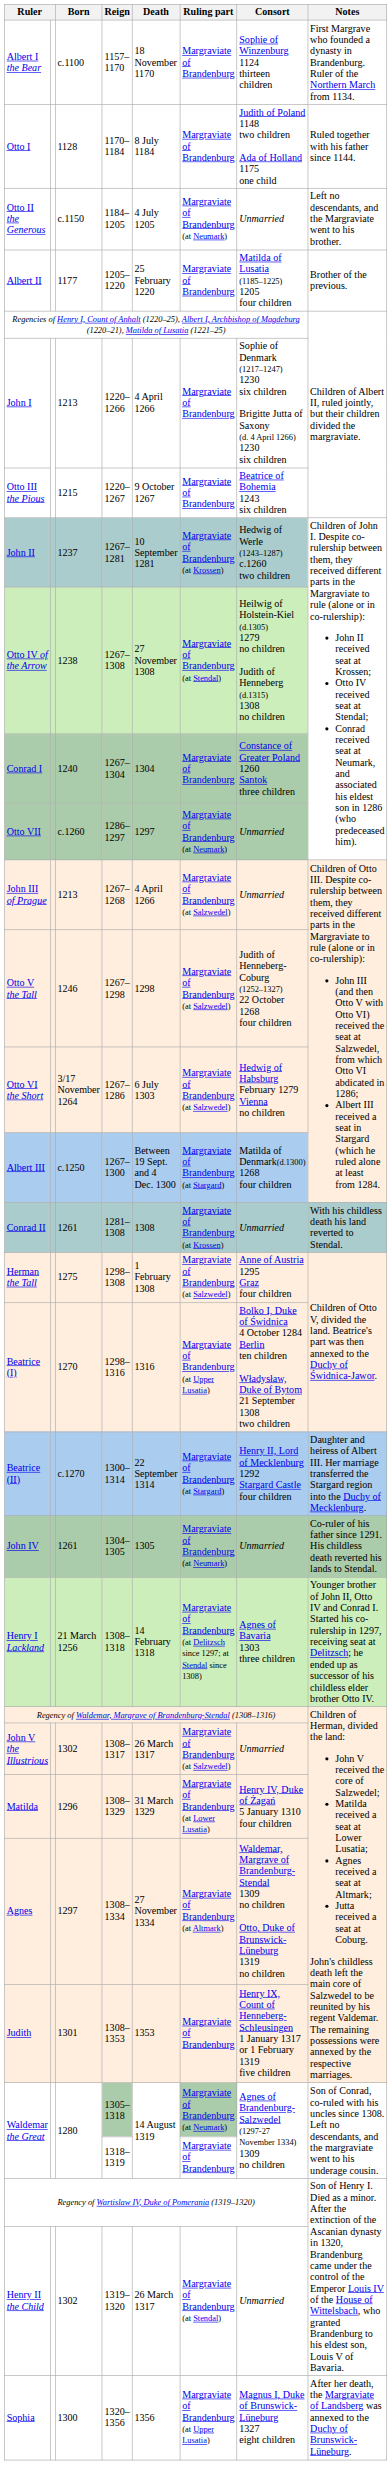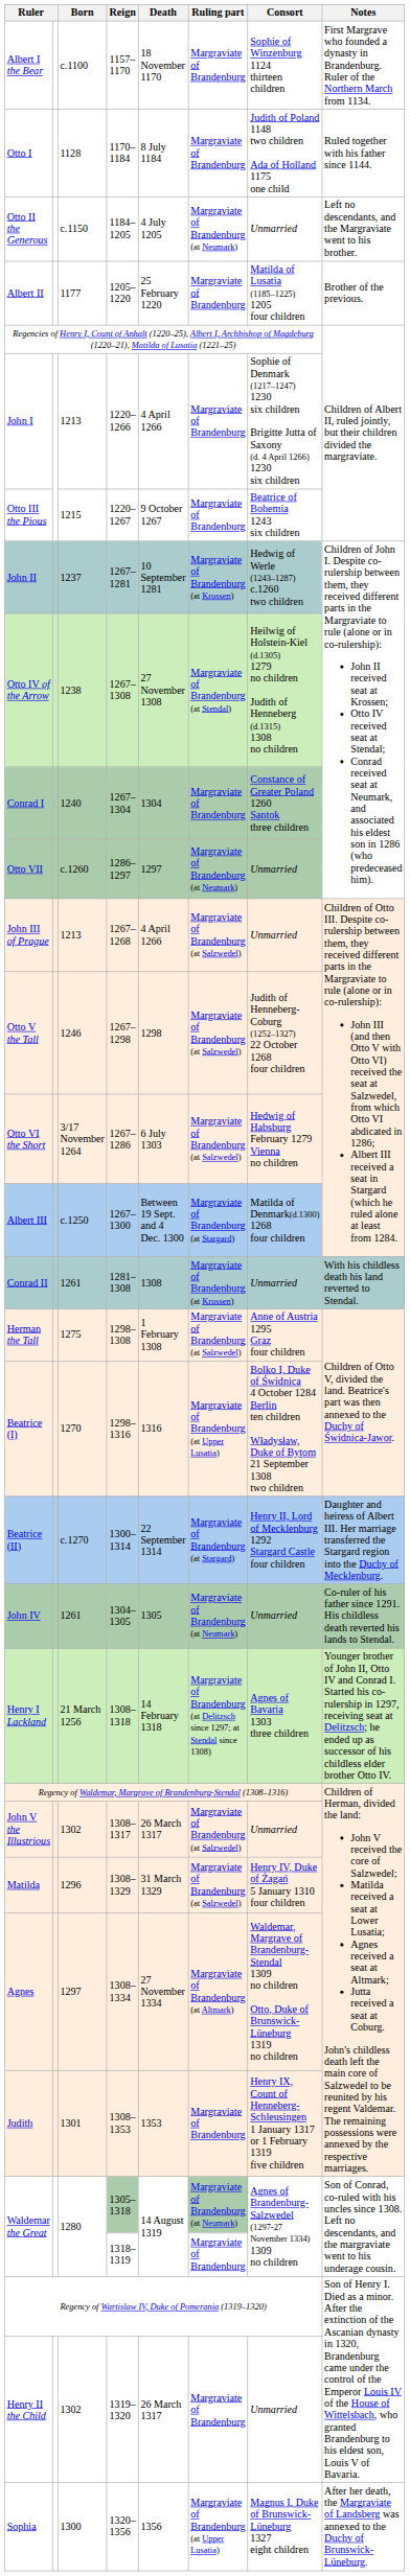 <table class="wikitable">
 <tr>
 <th colspan=2>Ruler</th>
 <th>Born</th>
 <th>Reign</th>
 <th>Death</th>
 <th>Ruling part</th>
 <th>Consort</th>
 <th>Notes</th>
 </tr>
 <tr style="background:#fff">
 <td><a href='#'>Albert I <em>the Bear</em></a></td>
 <td></td>
 <td>c.1100</td>
 <td>1157–1170</td>
 <td>18 November 1170</td>
 <td><a href='#'>Margraviate of Brandenburg</a></td>
 <td><a href='#'>Sophie of Winzenburg</a><br>1124<br>thirteen children</td>
 <td>First Margrave who founded a dynasty in Brandenburg. Ruler of the <a href='#'>Northern March</a> from 1134.</td>
 </tr>
 <tr style="background:#fff">
 <td><a href='#'>Otto I</a></td>
 <td></td>
 <td>1128</td>
 <td>1170–1184</td>
 <td>8 July 1184</td>
 <td><a href='#'>Margraviate of Brandenburg</a></td>
 <td><a href='#'>Judith of Poland</a><br>1148<br>two children<br><br><a href='#'>Ada of Holland</a><br>1175<br>one child</td>
 <td>Ruled together with his father since 1144.</td>
 </tr>
 <tr style="background:#fff">
 <td><a href='#'>Otto II <em>the Generous</em></a></td>
 <td></td>
 <td>c.1150</td>
 <td>1184–1205</td>
 <td>4 July 1205</td>
 <td><a href='#'>Margraviate of Brandenburg</a><br><small>(at <a href='#'>Neumark</a>)</small></td>
 <td><em>Unmarried</em></td>
 <td>Left no descendants, and the Margraviate went to his brother.</td>
 </tr>
 <tr style="background:#fff">
 <td><a href='#'>Albert II</a></td>
 <td></td>
 <td>1177</td>
 <td>1205–1220</td>
 <td>25 February 1220</td>
 <td><a href='#'>Margraviate of Brandenburg</a></td>
 <td><a href='#'>Matilda of Lusatia</a><br><small>(1185–1225)</small><br>1205<br>four children</td>
 <td>Brother of the previous.</td>
 </tr>
 <tr style="background:#fff">
 <td colspan="7" align=center><small><em>Regencies of <a href='#'>Henry I, Count of Anhalt</a> (1220–25), <a href='#'>Albert I, Archbishop of Magdeburg</a> (1220–21), <a href='#'>Matilda of Lusatia</a> (1221–25)</em></small></td>
 <td rowspan="3">Children of Albert II, ruled jointly, but their children divided the margraviate.</td>
 </tr>
 <tr style="background:#fff">
 <td><a href='#'>John I</a></td>
 <td rowspan="2"></td>
 <td>1213</td>
 <td>1220–1266</td>
 <td>4 April 1266</td>
 <td><a href='#'>Margraviate of Brandenburg</a></td>
 <td>Sophie of Denmark<br><small>(1217–1247)</small><br>1230<br>six children<br><br>Brigitte Jutta of Saxony<br><small>(d. 4 April 1266)</small><br>1230<br>six children</td>
 </tr>
 <tr style="background:#fff">
 <td><a href='#'>Otto III <em>the Pious</em></a></td>
 <td>1215</td>
 <td>1220–1267</td>
 <td>9 October 1267</td>
 <td><a href='#'>Margraviate of Brandenburg</a></td>
 <td><a href='#'>Beatrice of Bohemia</a><br>1243<br>six children</td>
 </tr>
 <tr style="background:#acc">
 <td><a href='#'>John II</a></td>
 <td></td>
 <td>1237</td>
 <td>1267–1281</td>
 <td>10 September 1281</td>
 <td><a href='#'>Margraviate of Brandenburg</a><br><small>(at <a href='#'>Krossen</a>)</small></td>
 <td>Hedwig of Werle<br><small>(1243–1287)</small><br>c.1260<br>two children</td>
 <td rowspan="4" style="background:#fff">Children of John I. Despite co-rulership between them, they received different parts in the Margraviate to rule (alone or in co-rulership):<br><ul><li>John II received seat at Krossen;</li><li>Otto IV received seat at Stendal;</li><li>Conrad received seat at Neumark, and associated his eldest son in 1286 (who predeceased him).</li></ul></td>
 </tr>
 <tr style="background:#ceb">
 <td><a href='#'>Otto IV <em>of the Arrow</em></a></td>
 <td></td>
 <td>1238</td>
 <td>1267–1308</td>
 <td>27 November 1308</td>
 <td><a href='#'>Margraviate of Brandenburg</a><br><small>(at <a href='#'>Stendal</a>)</small></td>
 <td>Heilwig of Holstein-Kiel<br><small>(d.1305)</small><br>1279<br>no children<br><br>Judith of Henneberg<br><small>(d.1315)</small><br>1308<br>no children</td>
 </tr>
 <tr style="background:#aca">
 <td><a href='#'>Conrad I</a></td>
 <td></td>
 <td>1240</td>
 <td>1267–1304</td>
 <td>1304</td>
 <td><a href='#'>Margraviate of Brandenburg</a></td>
 <td><a href='#'>Constance of Greater Poland</a><br>1260<br><a href='#'>Santok</a><br>three children</td>
 </tr>
 <tr style="background:#aca">
 <td><a href='#'>Otto VII</a></td>
 <td></td>
 <td>c.1260</td>
 <td>1286–1297</td>
 <td>1297</td>
 <td><a href='#'>Margraviate of Brandenburg</a><br><small>(at <a href='#'>Neumark</a>)</small></td>
 <td><em>Unmarried</em></td>
 </tr>
 <tr style="background:#fed">
 <td><a href='#'>John III <em>of Prague</em></a></td>
 <td></td>
 <td>1213</td>
 <td>1267–1268</td>
 <td>4 April 1266</td>
 <td><a href='#'>Margraviate of Brandenburg</a><br><small>(at <a href='#'>Salzwedel</a>)</small></td>
 <td><em>Unmarried</em></td>
 <td rowspan="4">Children of Otto III. Despite co-rulership between them, they received different parts in the Margraviate to rule (alone or in co-rulership):<br><ul><li>John III (and then Otto V with Otto VI) received the seat at Salzwedel, from which Otto VI abdicated in 1286;</li><li>Albert III received a seat in Stargard (which he ruled alone at least from 1284.</li></ul></td>
 </tr>
 <tr style="background:#fed">
 <td><a href='#'>Otto V <em>the Tall</em></a></td>
 <td></td>
 <td>1246</td>
 <td>1267–1298</td>
 <td>1298</td>
 <td><a href='#'>Margraviate of Brandenburg</a><br><small>(at <a href='#'>Salzwedel</a>)</small></td>
 <td>Judith of Henneberg-Coburg<br><small>(1252–1327)</small><br>22 October 1268<br>four children</td>
 </tr>
 <tr style="background:#fed">
 <td><a href='#'>Otto VI <em>the Short</em></a></td>
 <td></td>
 <td>3/17 November 1264</td>
 <td>1267–1286</td>
 <td>6 July 1303</td>
 <td><a href='#'>Margraviate of Brandenburg</a><br><small>(at <a href='#'>Salzwedel</a>)</small></td>
 <td><a href='#'>Hedwig of Habsburg</a><br>February 1279<br><a href='#'>Vienna</a><br>no children</td>
 </tr>
 <tr style="background:#ace">
 <td><a href='#'>Albert III</a></td>
 <td></td>
 <td>c.1250</td>
 <td>1267–1300</td>
 <td>Between<br>19 Sept. and 4 Dec. 1300</td>
 <td><a href='#'>Margraviate of Brandenburg</a><br><small>(at <a href='#'>Stargard</a>)</small></td>
 <td>Matilda of Denmark<small>(d.1300)</small><br>1268<br>four children</td>
 </tr>
 <tr style="background:#acc">
 <td><a href='#'>Conrad II</a></td>
 <td></td>
 <td>1261</td>
 <td>1281–1308</td>
 <td>1308</td>
 <td><a href='#'>Margraviate of Brandenburg</a><br><small>(at <a href='#'>Krossen</a>)</small></td>
 <td><em>Unmarried</em></td>
 <td>With his childless death his land reverted to Stendal.</td>
 </tr>
 <tr style="background:#fed">
 <td><a href='#'>Herman <em>the Tall</em></a></td>
 <td></td>
 <td>1275</td>
 <td>1298–1308</td>
 <td>1 February 1308</td>
 <td><a href='#'>Margraviate of Brandenburg</a><br><small>(at <a href='#'>Salzwedel</a>)</small></td>
 <td><a href='#'>Anne of Austria</a><br>1295<br><a href='#'>Graz</a><br>four children</td>
 <td rowspan="2">Children of Otto V, divided the land. Beatrice's part was then annexed to the <a href='#'>Duchy of Świdnica-Jawor</a>.</td>
 </tr>
 <tr style="background:#fed">
 <td><a href='#'>Beatrice (I)</a></td>
 <td></td>
 <td>1270</td>
 <td>1298–1316</td>
 <td>1316</td>
 <td><a href='#'>Margraviate of Brandenburg</a><br><small>(at <a href='#'>Upper Lusatia</a>)</small></td>
 <td><a href='#'>Bolko I, Duke of Świdnica</a><br>4 October 1284<br><a href='#'>Berlin</a><br>ten children<br><br><a href='#'>Władysław, Duke of Bytom</a><br>21 September 1308<br>two children</td>
 </tr>
 <tr style="background:#ace">
 <td><a href='#'>Beatrice (II)</a></td>
 <td></td>
 <td>c.1270</td>
 <td>1300–1314</td>
 <td>22 September 1314</td>
 <td><a href='#'>Margraviate of Brandenburg</a><br><small>(at <a href='#'>Stargard</a>)</small></td>
 <td><a href='#'>Henry II, Lord of Mecklenburg</a><br>1292<br><a href='#'>Stargard Castle</a><br>four children</td>
 <td>Daughter and heiress of Albert III. Her marriage transferred the Stargard region into the <a href='#'>Duchy of Mecklenburg</a>.</td>
 </tr>
 <tr style="background:#aca">
 <td><a href='#'>John IV</a></td>
 <td></td>
 <td>1261</td>
 <td>1304–1305</td>
 <td>1305</td>
 <td><a href='#'>Margraviate of Brandenburg</a><br><small>(at <a href='#'>Neumark</a>)</small></td>
 <td><em>Unmarried</em></td>
 <td>Co-ruler of his father since 1291. His childless death reverted his lands to Stendal.</td>
 </tr>
 <tr style="background:#ceb">
 <td><a href='#'>Henry I <em>Lackland</em></a></td>
 <td></td>
 <td>21 March 1256</td>
 <td>1308–1318</td>
 <td>14 February 1318</td>
 <td><a href='#'>Margraviate of Brandenburg</a><br><small>(at <a href='#'>Delitzsch</a> since 1297; at <a href='#'>Stendal</a> since 1308)</small></td>
 <td><a href='#'>Agnes of Bavaria</a><br>1303<br>three children</td>
 <td>Younger brother of John II, Otto IV and Conrad I. Started his co-rulership in 1297, receiving seat at <a href='#'>Delitzsch</a>; he ended up as successor of his childless elder brother Otto IV.</td>
 </tr>
 <tr style="background:#fed">
 <td colspan="7" align=center><small><em>Regency of <a href='#'>Waldemar, Margrave of Brandenburg-Stendal</a> (1308–1316)</em></small></td>
 <td rowspan="5">Children of Herman, divided the land:<br><ul><li>John V received the core of Salzwedel;</li><li>Matilda received a seat at Lower Lusatia;</li><li>Agnes received a seat at Altmark;</li><li>Jutta received a seat at Coburg.</li></ul>John's childless death left the main core of Salzwedel to be reunited by his regent Valdemar. The remaining possessions were annexed by the respective marriages.</td>
 </tr>
 <tr style="background:#fed">
 <td><a href='#'>John V <em>the Illustrious</em></a></td>
 <td></td>
 <td>1302</td>
 <td>1308–1317</td>
 <td>26 March 1317</td>
 <td><a href='#'>Margraviate of Brandenburg</a><br><small>(at <a href='#'>Salzwedel</a>)</small></td>
 <td><em>Unmarried</em></td>
 </tr>
 <tr style="background:#fed">
 <td><a href='#'>Matilda</a></td>
 <td></td>
 <td>1296</td>
 <td>1308–1329</td>
 <td>31 March 1329</td>
-<td><a href='#'>Margraviate of Brandenburg</a><br><small>(at <a href='#'>Lower Lusatia</a>)</small></td>
+<td><a href='#'>Margraviate of Brandenburg</a><br><small>(at <a href='#'>Salzwedel</a>)</small></td>
 <td><a href='#'>Henry IV, Duke of Żagań</a><br>5 January 1310<br>four children</td>
 </tr>
 <tr style="background:#fed">
 <td><a href='#'>Agnes</a></td>
 <td></td>
 <td>1297</td>
 <td>1308–1334</td>
 <td>27 November 1334</td>
 <td><a href='#'>Margraviate of Brandenburg</a><br><small>(at <a href='#'>Altmark</a>)</small></td>
 <td><a href='#'>Waldemar, Margrave of Brandenburg-Stendal</a><br>1309<br>no children<br><br><a href='#'>Otto, Duke of Brunswick-Lüneburg</a><br>1319<br>no children</td>
 </tr>
 <tr style="background:#fed">
 <td><a href='#'>Judith</a></td>
 <td></td>
 <td>1301</td>
 <td>1308–1353</td>
 <td>1353</td>
 <td><a href='#'>Margraviate of Brandenburg</a></td>
 <td><a href='#'>Henry IX, Count of Henneberg-Schleusingen</a><br>1 January 1317 or 1 February 1319<br>five children</td>
 </tr>
 <tr style="background:#fff">
 <td rowspan="2"><a href='#'>Waldemar <em>the Great</em></a></td>
 <td rowspan="2"></td>
 <td rowspan="2">1280</td>
 <td style="background:#aca">1305–1318</td>
 <td rowspan="2">14 August 1319</td>
 <td style="background:#aca"><a href='#'>Margraviate of Brandenburg</a><br><small>(at <a href='#'>Neumark</a>)</small></td>
 <td rowspan="2"><a href='#'>Agnes of Brandenburg-Salzwedel</a><br><small>(1297-27 November 1334)</small><br>1309<br>no children</td>
 <td rowspan="2">Son of Conrad, co-ruled with his uncles since 1308. Left no descendants, and the margraviate went to his underage cousin.</td>
 </tr>
 <tr style="background:#fff">
 <td>1318–1319</td>
 <td><a href='#'>Margraviate of Brandenburg</a></td>
 </tr>
 <tr style="background:#fff">
 <td colspan="7" align=center><small><em>Regency of <a href='#'>Wartislaw IV, Duke of Pomerania</a> (1319–1320)</em></small></td>
 <td rowspan="2">Son of Henry I. Died as a minor. After the extinction of the Ascanian dynasty in 1320, Brandenburg came under the control of the Emperor <a href='#'>Louis IV</a> of the <a href='#'>House of Wittelsbach</a>, who granted Brandenburg to his eldest son, Louis V of Bavaria.</td>
 </tr>
 <tr style="background:#fff">
 <td><a href='#'>Henry II <em>the Child</em></a></td>
 <td></td>
 <td>1302</td>
 <td>1319–1320</td>
 <td>26 March 1317</td>
-<td><a href='#'>Margraviate of Brandenburg</a><br><small>(at <a href='#'>Stendal</a>)</small></td>
+<td><a href='#'>Margraviate of Brandenburg</a></td>
 <td><em>Unmarried</em></td>
 </tr>
 <tr style="background:#fff">
 <td><a href='#'>Sophia</a></td>
 <td></td>
 <td>1300</td>
 <td>1320–1356</td>
 <td>1356</td>
 <td><a href='#'>Margraviate of Brandenburg</a><br><small>(at <a href='#'>Upper Lusatia</a>)</small></td>
 <td><a href='#'>Magnus I, Duke of Brunswick-Lüneburg</a><br>1327<br>eight children</td>
 <td>After her death, the <a href='#'>Margraviate of Landsberg</a> was annexed to the <a href='#'>Duchy of Brunswick-Lüneburg</a>.</td>
 </tr>
 </table>
